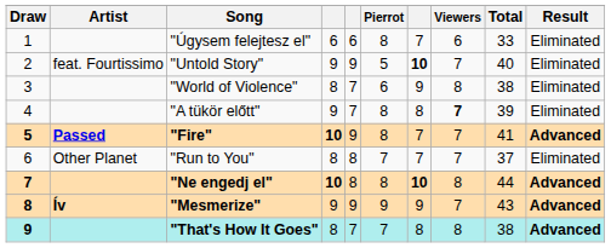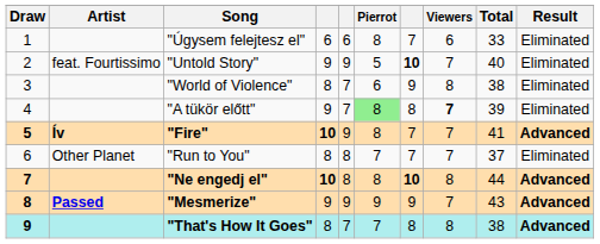 <table class="sortable wikitable" style="margin: 1em auto 1em auto; text-align:center">
 <tr>
 </tr>
 <tr>
 <th>Draw</th>
 <th>Artist</th>
 <th>Song</th>
 <th><small></small></th>
 <th><small></small></th>
 <th><small>Pierrot</small></th>
 <th><small></small></th>
 <th><small>Viewers</small></th>
 <th>Total</th>
 <th>Result</th>
 </tr>
 <tr>
 <td>1</td>
 <td align="left"></td>
 <td align="left">"Úgysem felejtesz el"</td>
 <td>6</td>
 <td>6</td>
 <td>8</td>
 <td>7</td>
 <td>6</td>
 <td>33</td>
 <td>Eliminated</td>
 </tr>
 <tr>
 <td>2</td>
 <td align="left"> feat. Fourtissimo</td>
 <td align="left">"Untold Story"</td>
 <td>9</td>
 <td>9</td>
 <td>5</td>
 <td><strong>10</strong></td>
 <td>7</td>
 <td>40</td>
 <td>Eliminated</td>
 </tr>
 <tr>
 <td>3</td>
 <td align="left"></td>
 <td align="left">"World of Violence"</td>
 <td>8</td>
 <td>7</td>
 <td>6</td>
 <td>9</td>
 <td>8</td>
 <td>38</td>
 <td>Eliminated</td>
 </tr>
 <tr>
 <td>4</td>
 <td align="left"></td>
 <td align="left">"A tükör előtt"</td>
 <td>9</td>
 <td>7</td>
-<td>8</td>
+<td style="background: lightgreen;">8</td>
 <td>8</td>
 <td><strong>7</strong></td>
 <td>39</td>
 <td>Eliminated</td>
 </tr>
 <tr style="background:navajowhite;">
 <td><strong>5</strong></td>
-<td align="left"><strong><a href='#'>Passed</a></strong></td>
+<td align="left"><strong>Ív</strong></td>
 <td align="left"><strong>"Fire"</strong></td>
 <td><strong>10</strong></td>
 <td>9</td>
 <td>8</td>
 <td>7</td>
 <td>7</td>
 <td>41</td>
 <td><strong>Advanced</strong></td>
 </tr>
 <tr>
 <td>6</td>
 <td align="left">Other Planet</td>
 <td align="left">"Run to You"</td>
 <td>8</td>
 <td>8</td>
 <td>7</td>
 <td>7</td>
 <td>7</td>
 <td>37</td>
 <td>Eliminated</td>
 </tr>
 <tr style="background:navajowhite;">
 <td><strong>7</strong></td>
 <td align="left"><strong></strong></td>
 <td align="left"><strong>"Ne engedj el"</strong></td>
 <td><strong>10</strong></td>
 <td>8</td>
 <td>8</td>
 <td><strong>10</strong></td>
 <td>8</td>
 <td>44</td>
 <td><strong>Advanced</strong></td>
 </tr>
 <tr style="background:navajowhite;">
 <td><strong>8</strong></td>
-<td align="left"><strong>Ív</strong></td>
+<td align="left"><strong><a href='#'>Passed</a></strong></td>
 <td align="left"><strong>"Mesmerize"</strong></td>
 <td>9</td>
 <td>9</td>
 <td>9</td>
 <td>9</td>
 <td>7</td>
 <td>43</td>
 <td><strong>Advanced</strong></td>
 </tr>
 <tr style="background:paleturquoise;">
 <td><strong>9</strong></td>
 <td align="left"><strong></strong></td>
 <td align="left"><strong>"That's How It Goes"</strong></td>
 <td>8</td>
 <td>7</td>
 <td>7</td>
 <td>8</td>
 <td>8</td>
 <td>38</td>
 <td><strong>Advanced</strong></td>
 </tr>
 </table>
